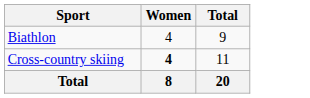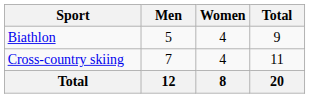 <table class="wikitable sortable" style=text-align:center>
 <tr>
 <th width=150>Sport</th>
+<th width=55>Men</th>
 <th width=55>Women</th>
 <th width=55>Total</th>
 </tr>
 <tr>
 <td align=left><a href='#'>Biathlon</a></td>
+<td>5</td>
 <td>4</td>
 <td>9</td>
 </tr>
 <tr>
 <td align=left><a href='#'>Cross-country skiing</a></td>
-<td><strong>4</strong></td>
+<td>7</td>
+<td>4</td>
 <td>11</td>
 </tr>
 <tr>
 <th>Total</th>
+<th>12</th>
 <th>8</th>
 <th>20</th>
 </tr>
 </table>
